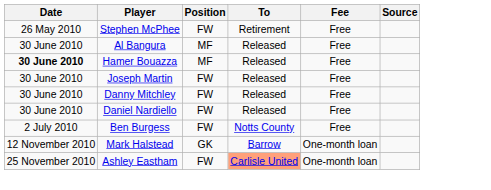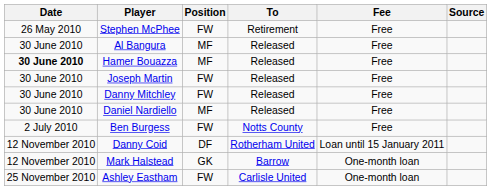 <table class="wikitable" style="text-align: center">
 <tr>
 <th>Date</th>
 <th>Player</th>
 <th>Position</th>
 <th>To</th>
 <th>Fee</th>
 <th>Source</th>
 </tr>
 <tr>
 <td>26 May 2010</td>
 <td><a href='#'>Stephen McPhee</a></td>
 <td>FW</td>
 <td>Retirement</td>
 <td>Free</td>
 <td></td>
 </tr>
 <tr>
 <td>30 June 2010</td>
 <td><a href='#'>Al Bangura</a></td>
 <td>MF</td>
 <td>Released</td>
 <td>Free</td>
 <td></td>
 </tr>
 <tr>
 <td><strong>30 June 2010</strong></td>
 <td><a href='#'>Hamer Bouazza</a></td>
 <td>MF</td>
 <td>Released</td>
 <td>Free</td>
 <td></td>
 </tr>
 <tr>
 <td>30 June 2010</td>
 <td><a href='#'>Joseph Martin</a></td>
 <td>FW</td>
 <td>Released</td>
 <td>Free</td>
 <td></td>
 </tr>
 <tr>
 <td>30 June 2010</td>
 <td><a href='#'>Danny Mitchley</a></td>
 <td>FW</td>
 <td>Released</td>
 <td>Free</td>
 <td></td>
 </tr>
 <tr>
 <td>30 June 2010</td>
 <td><a href='#'>Daniel Nardiello</a></td>
-<td>FW</td>
+<td>MF</td>
 <td>Released</td>
 <td>Free</td>
 <td></td>
 </tr>
 <tr>
 <td>2 July 2010</td>
 <td><a href='#'>Ben Burgess</a></td>
 <td>FW</td>
 <td><a href='#'>Notts County</a></td>
 <td>Free</td>
 <td></td>
 </tr>
 <tr>
 <td>12 November 2010</td>
+<td><a href='#'>Danny Coid</a></td>
+<td>DF</td>
+<td><a href='#'>Rotherham United</a></td>
+<td>Loan until 15 January 2011</td>
+<td></td>
+</tr>
+<tr>
+<td>12 November 2010</td>
 <td><a href='#'>Mark Halstead</a></td>
 <td>GK</td>
 <td><a href='#'>Barrow</a></td>
 <td>One-month loan</td>
 <td></td>
 </tr>
 <tr>
 <td>25 November 2010</td>
 <td><a href='#'>Ashley Eastham</a></td>
 <td>FW</td>
-<td style="background: lightsalmon;"><a href='#'>Carlisle United</a></td>
+<td><a href='#'>Carlisle United</a></td>
 <td>One-month loan</td>
 <td></td>
 </tr>
 </table>
